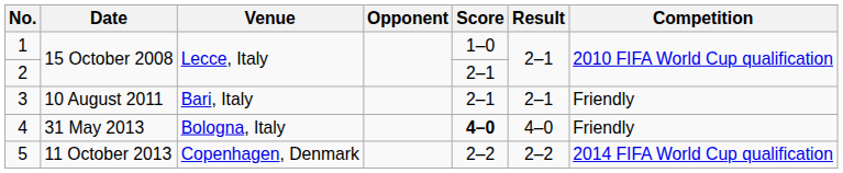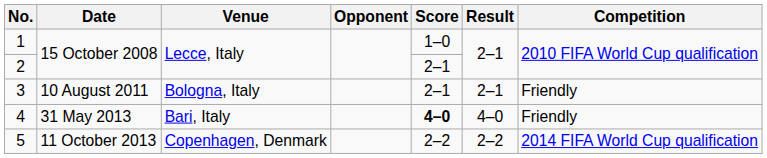 <table class="wikitable sortable">
 <tr>
 <th scope="col">No.</th>
 <th scope="col">Date</th>
 <th scope="col">Venue</th>
 <th scope="col">Opponent</th>
 <th scope="col">Score</th>
 <th scope="col">Result</th>
 <th scope="col">Competition</th>
 </tr>
 <tr>
 <td style="text-align:center">1</td>
 <td rowspan="2">15 October 2008</td>
 <td rowspan="2"><a href='#'>Lecce</a>, Italy</td>
 <td rowspan="2"></td>
 <td style="text-align:center">1–0</td>
 <td rowspan="2" style="text-align:center">2–1</td>
 <td rowspan="2"><a href='#'>2010 FIFA World Cup qualification</a></td>
 </tr>
 <tr>
 <td style="text-align:center">2</td>
 <td style="text-align:center">2–1</td>
 </tr>
 <tr>
 <td style="text-align:center">3</td>
 <td>10 August 2011</td>
-<td><a href='#'>Bari</a>, Italy</td>
+<td><a href='#'>Bologna</a>, Italy</td>
 <td></td>
 <td style="text-align:center">2–1</td>
 <td style="text-align:center">2–1</td>
 <td>Friendly</td>
 </tr>
 <tr>
 <td style="text-align:center">4</td>
 <td>31 May 2013</td>
-<td><a href='#'>Bologna</a>, Italy</td>
+<td><a href='#'>Bari</a>, Italy</td>
 <td></td>
 <td style="text-align:center"><strong>4–0</strong></td>
 <td style="text-align:center">4–0</td>
 <td>Friendly</td>
 </tr>
 <tr>
 <td style="text-align:center">5</td>
 <td>11 October 2013</td>
 <td><a href='#'>Copenhagen</a>, Denmark</td>
 <td></td>
 <td style="text-align:center">2–2</td>
 <td style="text-align:center">2–2</td>
 <td><a href='#'>2014 FIFA World Cup qualification</a></td>
 </tr>
 </table>
